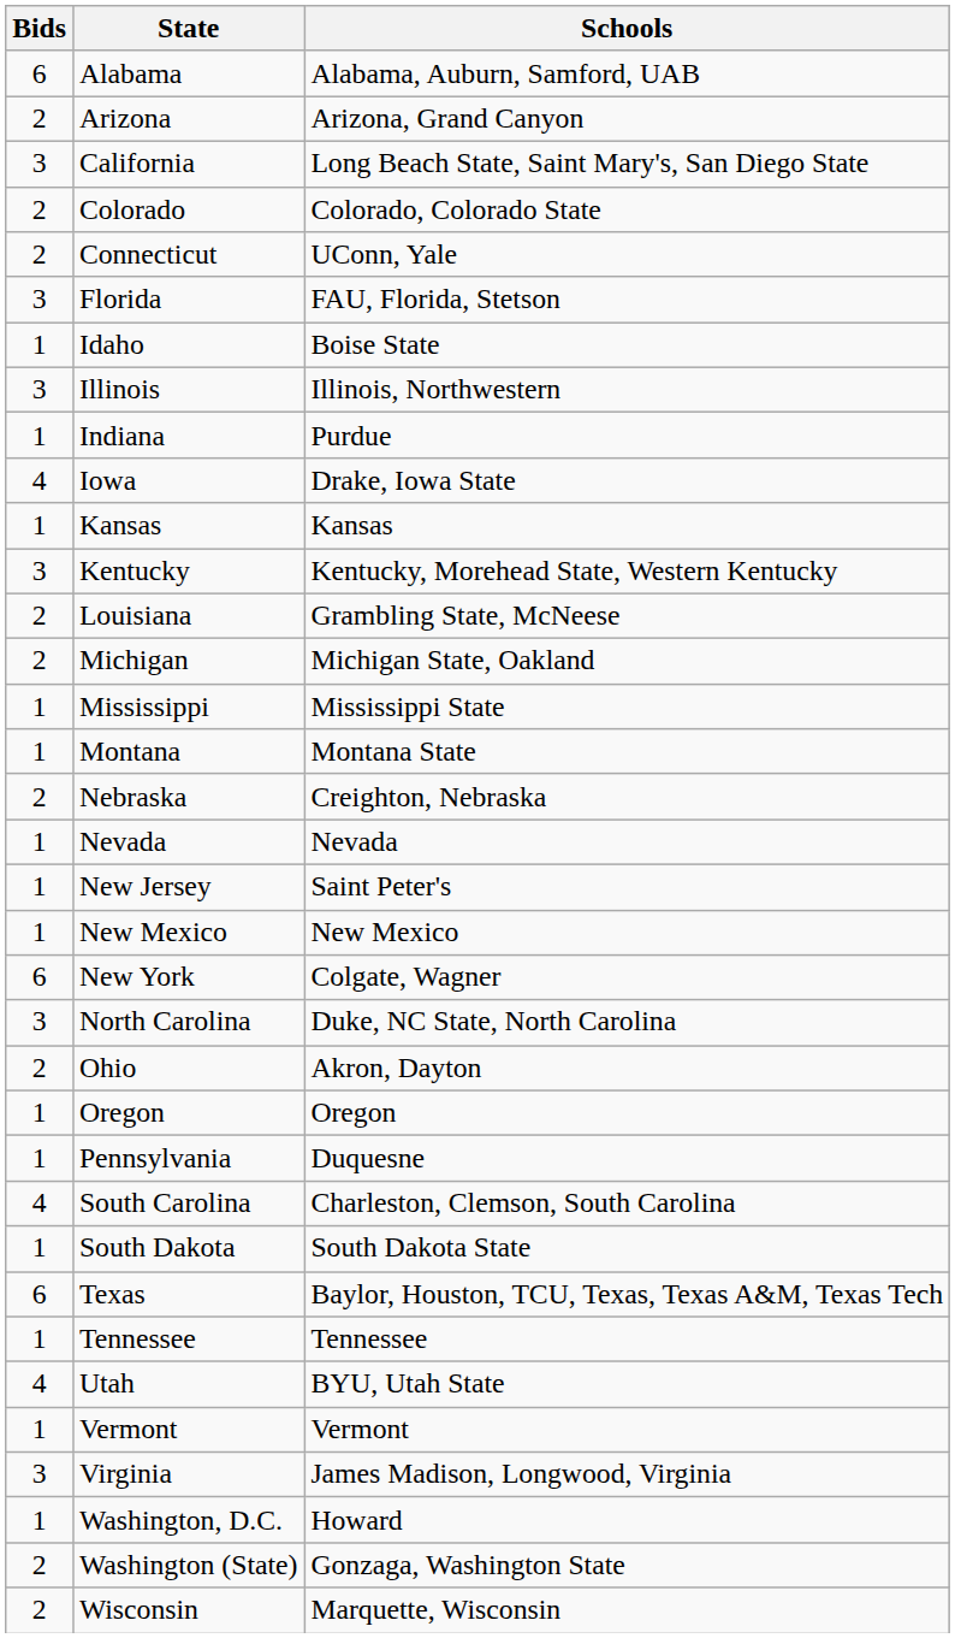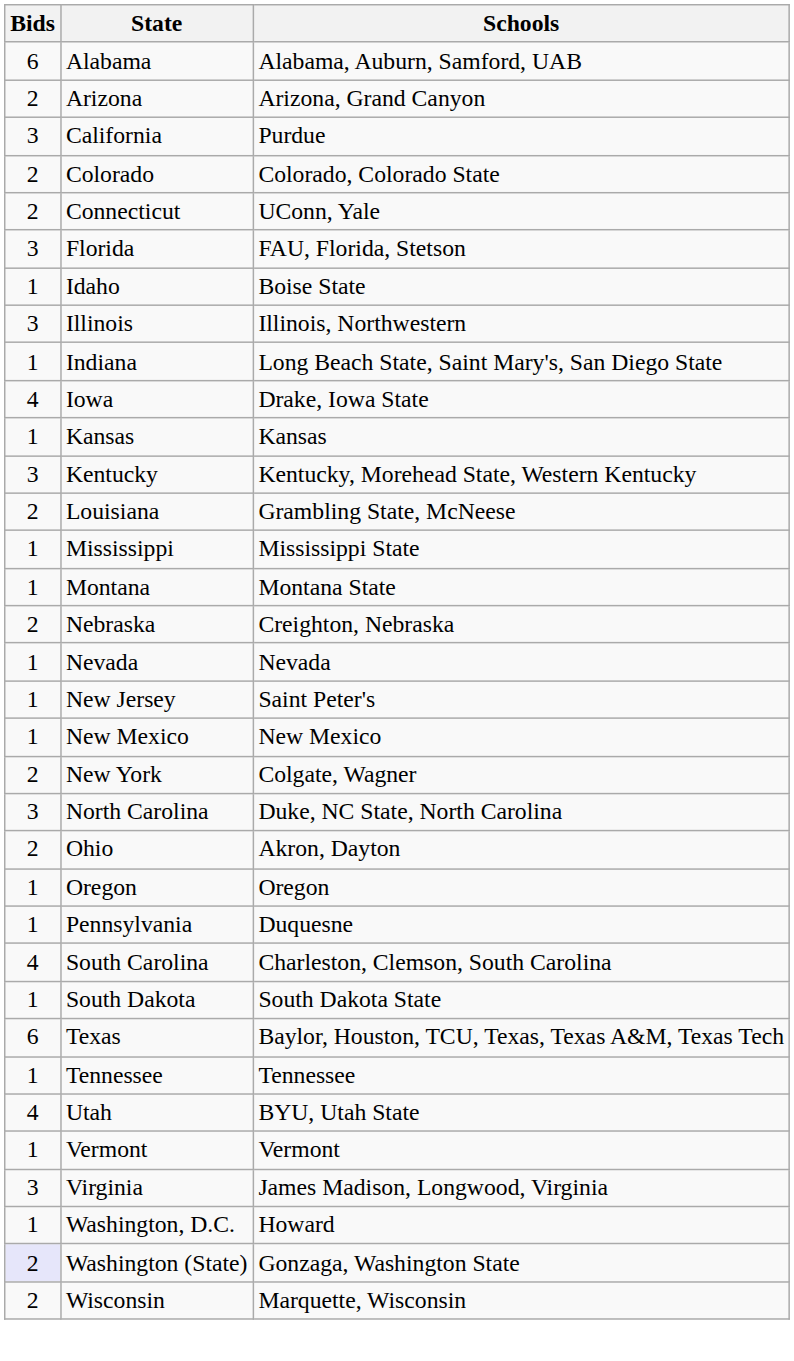 <table class="wikitable sortable">
 <tr>
 <th>Bids</th>
 <th>State</th>
 <th class=unsortable>Schools</th>
 </tr>
 <tr>
 <td style="text-align:center">6</td>
 <td>Alabama</td>
 <td>Alabama, Auburn, Samford, UAB</td>
 </tr>
 <tr>
 <td style="text-align:center">2</td>
 <td>Arizona</td>
 <td>Arizona, Grand Canyon</td>
 </tr>
 <tr>
 <td style="text-align:center">3</td>
 <td>California</td>
-<td>Long Beach State, Saint Mary's, San Diego State</td>
+<td>Purdue</td>
 </tr>
 <tr>
 <td style="text-align:center">2</td>
 <td>Colorado</td>
 <td>Colorado, Colorado State</td>
 </tr>
 <tr>
 <td style="text-align:center">2</td>
 <td>Connecticut</td>
 <td>UConn, Yale</td>
 </tr>
 <tr>
 <td style="text-align:center">3</td>
 <td>Florida</td>
 <td>FAU, Florida, Stetson</td>
 </tr>
 <tr>
 <td style="text-align:center">1</td>
 <td>Idaho</td>
 <td>Boise State</td>
 </tr>
 <tr>
 <td style="text-align:center">3</td>
 <td>Illinois</td>
 <td>Illinois, Northwestern</td>
 </tr>
 <tr>
 <td style="text-align:center">1</td>
 <td>Indiana</td>
-<td>Purdue</td>
+<td>Long Beach State, Saint Mary's, San Diego State</td>
 </tr>
 <tr>
 <td style="text-align:center">4</td>
 <td>Iowa</td>
 <td>Drake, Iowa State</td>
 </tr>
 <tr>
 <td style="text-align:center">1</td>
 <td>Kansas</td>
 <td>Kansas</td>
 </tr>
 <tr>
 <td style="text-align:center">3</td>
 <td>Kentucky</td>
 <td>Kentucky, Morehead State, Western Kentucky</td>
 </tr>
 <tr>
 <td style="text-align:center">2</td>
 <td>Louisiana</td>
 <td>Grambling State, McNeese</td>
-</tr>
-<tr>
-<td style="text-align:center">2</td>
-<td>Michigan</td>
-<td>Michigan State, Oakland</td>
 </tr>
 <tr>
 <td style="text-align:center">1</td>
 <td>Mississippi</td>
 <td>Mississippi State</td>
 </tr>
 <tr>
 <td style="text-align:center">1</td>
 <td>Montana</td>
 <td>Montana State</td>
 </tr>
 <tr>
 <td style="text-align:center">2</td>
 <td>Nebraska</td>
 <td>Creighton, Nebraska</td>
 </tr>
 <tr>
 <td style="text-align:center">1</td>
 <td>Nevada</td>
 <td>Nevada</td>
 </tr>
 <tr>
 <td style="text-align:center">1</td>
 <td>New Jersey</td>
 <td>Saint Peter's</td>
 </tr>
 <tr>
 <td style="text-align:center">1</td>
 <td>New Mexico</td>
 <td>New Mexico</td>
 </tr>
 <tr>
-<td style="text-align:center">6</td>
+<td style="text-align:center">2</td>
 <td>New York</td>
 <td>Colgate, Wagner</td>
 </tr>
 <tr>
 <td style="text-align:center">3</td>
 <td>North Carolina</td>
 <td>Duke, NC State, North Carolina</td>
 </tr>
 <tr>
 <td style="text-align:center">2</td>
 <td>Ohio</td>
 <td>Akron, Dayton</td>
 </tr>
 <tr>
 <td style="text-align:center">1</td>
 <td>Oregon</td>
 <td>Oregon</td>
 </tr>
 <tr>
 <td style="text-align:center">1</td>
 <td>Pennsylvania</td>
 <td>Duquesne</td>
 </tr>
 <tr>
 <td style="text-align:center">4</td>
 <td>South Carolina</td>
 <td>Charleston, Clemson, South Carolina</td>
 </tr>
 <tr>
 <td style="text-align:center">1</td>
 <td>South Dakota</td>
 <td>South Dakota State</td>
 </tr>
 <tr>
 <td style="text-align:center">6</td>
 <td>Texas</td>
 <td>Baylor, Houston, TCU, Texas, Texas A&M, Texas Tech</td>
 </tr>
 <tr>
 <td style="text-align:center">1</td>
 <td>Tennessee</td>
 <td>Tennessee</td>
 </tr>
 <tr>
 <td style="text-align:center">4</td>
 <td>Utah</td>
 <td>BYU, Utah State</td>
 </tr>
 <tr>
 <td style="text-align:center">1</td>
 <td>Vermont</td>
 <td>Vermont</td>
 </tr>
 <tr>
 <td style="text-align:center">3</td>
 <td>Virginia</td>
 <td>James Madison, Longwood, Virginia</td>
 </tr>
 <tr>
 <td style="text-align:center">1</td>
 <td>Washington, D.C.</td>
 <td>Howard</td>
 </tr>
 <tr>
-<td style="text-align:center">2</td>
+<td style="background: lavender; text-align:center">2</td>
 <td>Washington (State)</td>
 <td>Gonzaga, Washington State</td>
 </tr>
 <tr>
 <td style="text-align:center">2</td>
 <td>Wisconsin</td>
 <td>Marquette, Wisconsin</td>
 </tr>
 </table>
